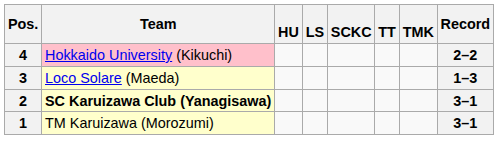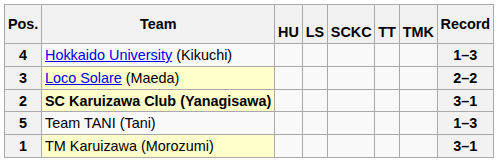 <table class="wikitable sortable nowrap" style="text-align:center; font-size:0.9em;">
 <tr>
 <th>Pos.</th>
 <th>Team</th>
 <th><br>HU</th>
 <th><br>LS</th>
 <th><br>SCKC</th>
 <th><br>TT</th>
 <th><br>TMK</th>
 <th>Record</th>
 </tr>
 <tr>
 <th>4</th>
-<td style="background: pink; text-align:left;" data-sort-value="Hokkaido"> <a href='#'>Hokkaido University</a> (Kikuchi)</td>
+<td style="text-align:left;" data-sort-value="Hokkaido"> <a href='#'>Hokkaido University</a> (Kikuchi)</td>
 <td> </td>
 <td> </td>
 <td> </td>
 <td> </td>
 <td> </td>
-<th>2–2</th>
+<th>1–3</th>
 </tr>
 <tr>
 <th>3</th>
 <td style="text-align:left; background:#ffffcc;" data-sort-value="Loco"> <a href='#'>Loco Solare</a> (Maeda)</td>
 <td> </td>
 <td> </td>
 <td> </td>
 <td> </td>
 <td> </td>
-<th>1–3</th>
+<th>2–2</th>
 </tr>
 <tr>
 <th>2</th>
 <td style="text-align:left; background:#ffffcc;" data-sort-value="SC"><strong> SC Karuizawa Club (Yanagisawa)</strong></td>
 <td> </td>
 <td> </td>
 <td> </td>
 <td> </td>
 <td> </td>
 <th>3–1</th>
+</tr>
+<tr>
+<th>5</th>
+<td style="text-align:left;" data-sort-value="Team TANI"> Team TANI (Tani)</td>
+<td> </td>
+<td> </td>
+<td> </td>
+<td> </td>
+<td> </td>
+<th>1–3</th>
 </tr>
 <tr>
 <th>1</th>
 <td style="text-align:left; background:#ffffcc;" data-sort-value="TM"> TM Karuizawa (Morozumi)</td>
 <td> </td>
 <td> </td>
 <td> </td>
 <td> </td>
 <td> </td>
 <th>3–1</th>
 </tr>
 <tr>
 </tr>
 </table>
